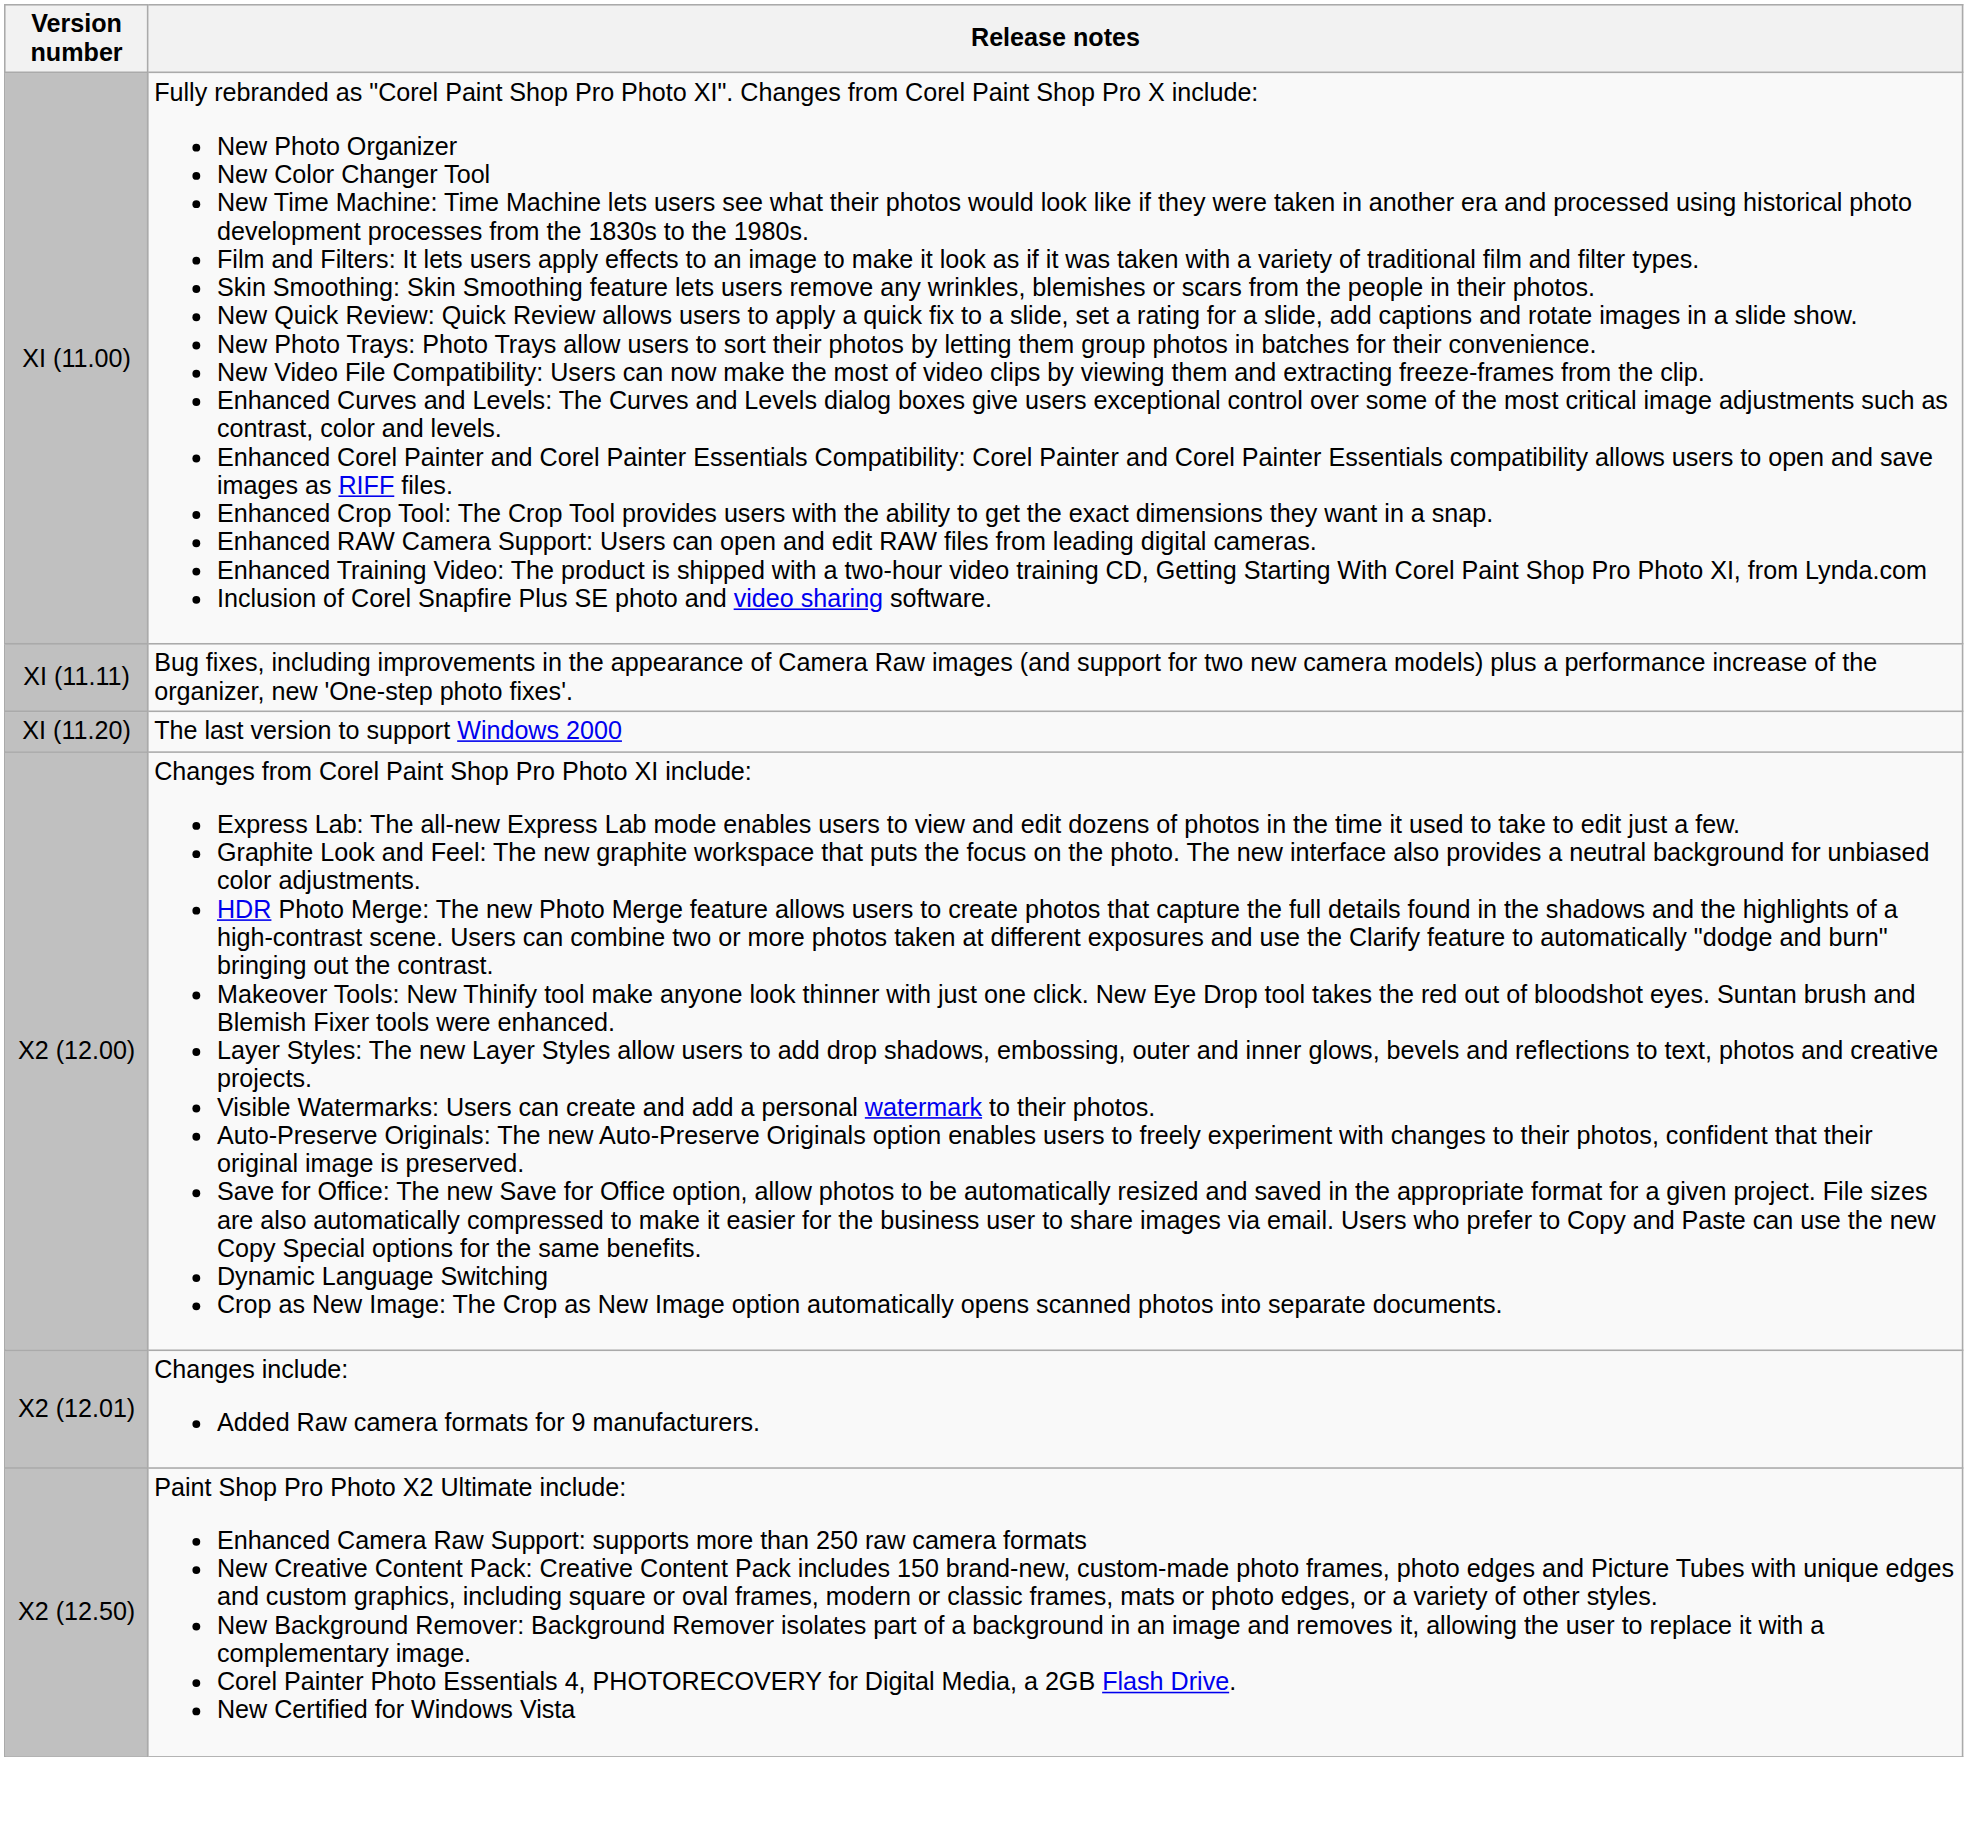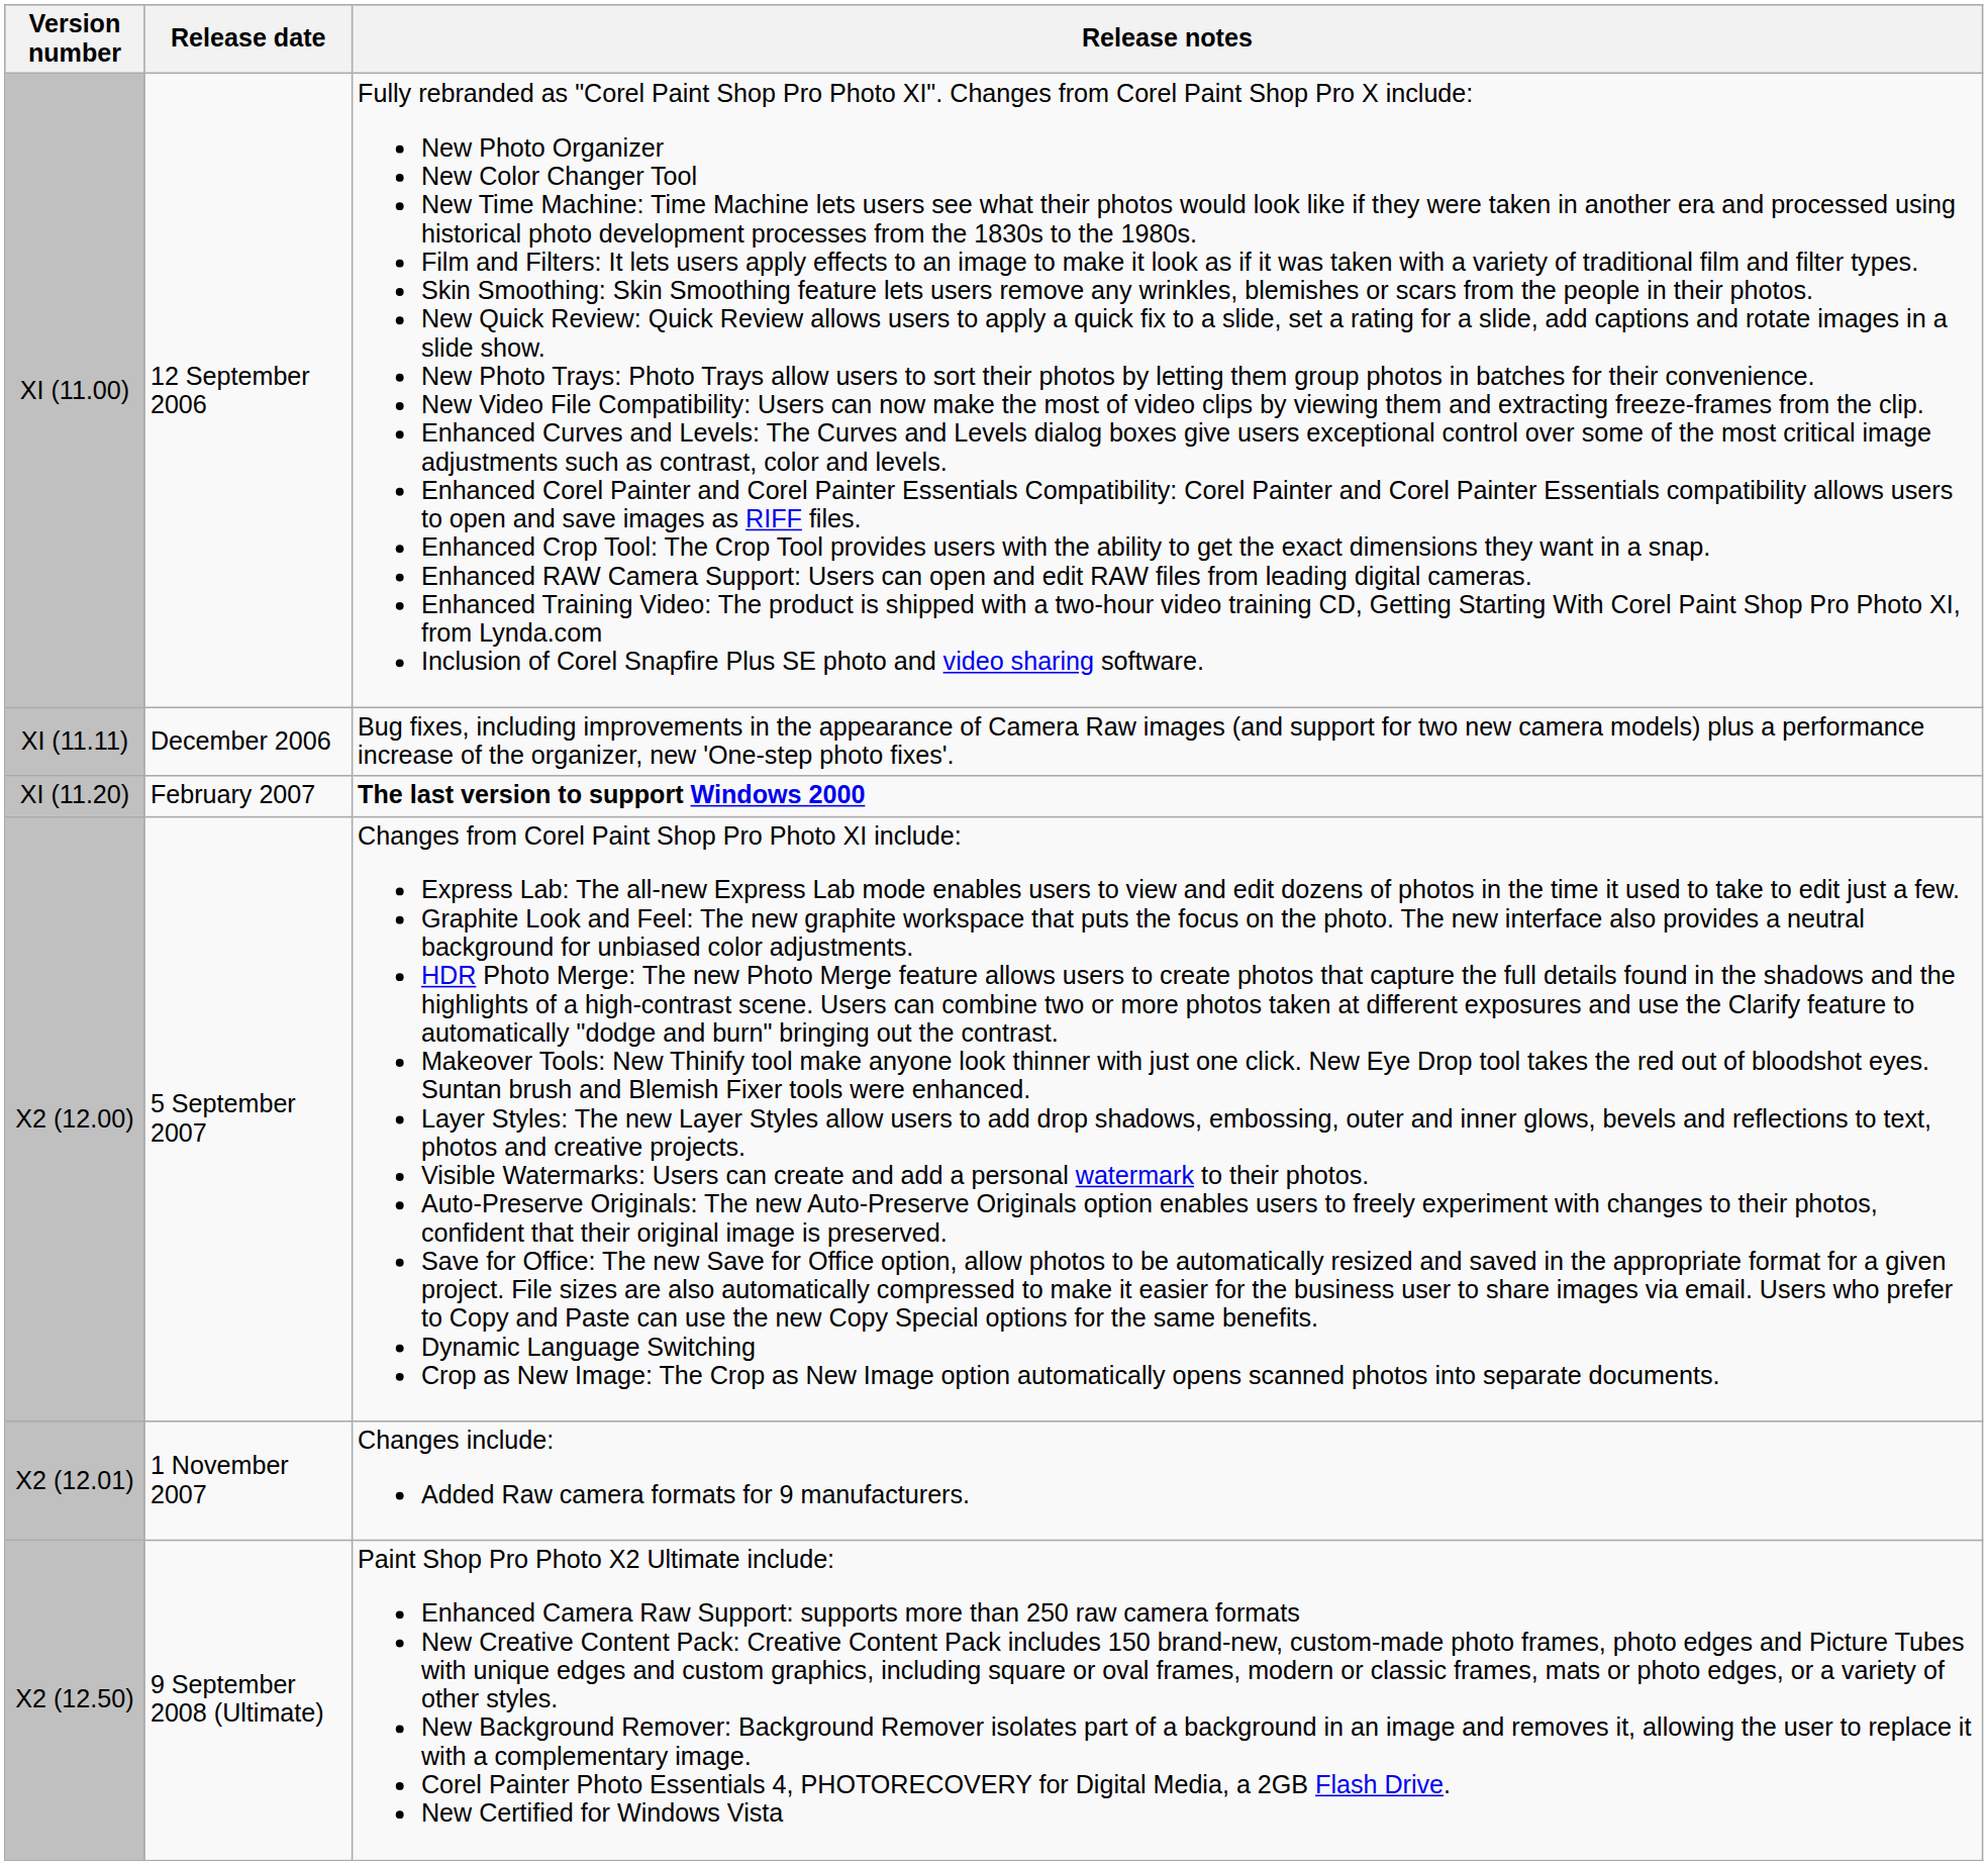 <table class="wikitable sortable">
 <tr>
 <th>Version number</th>
+<th class="unsortable">Release date</th>
 <th>Release notes</th>
 </tr>
 <tr>
 <td style="text-align:center; background:#c0c0c0">XI (11.00)</td>
+<td>12 September 2006</td>
 <td>Fully rebranded as "Corel Paint Shop Pro Photo XI". Changes from Corel Paint Shop Pro X include:<br><ul><li>New Photo Organizer</li><li>New Color Changer Tool</li><li>New Time Machine: Time Machine lets users see what their photos would look like if they were taken in another era and processed using historical photo development processes from the 1830s to the 1980s.</li><li>Film and Filters: It lets users apply effects to an image to make it look as if it was taken with a variety of traditional film and filter types.</li><li>Skin Smoothing: Skin Smoothing feature lets users remove any wrinkles, blemishes or scars from the people in their photos.</li><li>New Quick Review: Quick Review allows users to apply a quick fix to a slide, set a rating for a slide, add captions and rotate images in a slide show.</li><li>New Photo Trays: Photo Trays allow users to sort their photos by letting them group photos in batches for their convenience.</li><li>New Video File Compatibility: Users can now make the most of video clips by viewing them and extracting freeze-frames from the clip.</li><li>Enhanced Curves and Levels: The Curves and Levels dialog boxes give users exceptional control over some of the most critical image adjustments such as contrast, color and levels.</li><li>Enhanced Corel Painter and Corel Painter Essentials Compatibility: Corel Painter and Corel Painter Essentials compatibility allows users to open and save images as <a href='#'>RIFF</a> files.</li><li>Enhanced Crop Tool: The Crop Tool provides users with the ability to get the exact dimensions they want in a snap.</li><li>Enhanced RAW Camera Support: Users can open and edit RAW files from leading digital cameras.</li><li>Enhanced Training Video: The product is shipped with a two-hour video training CD, Getting Starting With Corel Paint Shop Pro Photo XI, from Lynda.com</li><li>Inclusion of Corel Snapfire Plus SE photo and <a href='#'>video sharing</a> software.</li></ul></td>
 </tr>
 <tr>
 <td style="text-align:center; background:#c0c0c0">XI (11.11)</td>
+<td>December 2006</td>
 <td>Bug fixes, including improvements in the appearance of Camera Raw images (and support for two new camera models) plus a performance increase of the organizer, new 'One-step photo fixes'.</td>
 </tr>
 <tr>
 <td style="text-align:center; background:#c0c0c0">XI (11.20)</td>
-<td>The last version to support <a href='#'>Windows 2000</a></td>
+<td>February 2007</td>
+<td><strong>The last version to support <a href='#'>Windows 2000</a></strong></td>
 </tr>
 <tr>
 <td style="text-align:center; background:#c0c0c0">X2 (12.00)</td>
+<td>5 September 2007</td>
 <td>Changes from Corel Paint Shop Pro Photo XI include:<br><ul><li>Express Lab: The all-new Express Lab mode enables users to view and edit dozens of photos in the time it used to take to edit just a few.</li><li>Graphite Look and Feel: The new graphite workspace that puts the focus on the photo. The new interface also provides a neutral background for unbiased color adjustments.</li><li><a href='#'>HDR</a> Photo Merge: The new Photo Merge feature allows users to create photos that capture the full details found in the shadows and the highlights of a high-contrast scene. Users can combine two or more photos taken at different exposures and use the Clarify feature to automatically "dodge and burn" bringing out the contrast.</li><li>Makeover Tools: New Thinify tool make anyone look thinner with just one click. New Eye Drop tool takes the red out of bloodshot eyes. Suntan brush and Blemish Fixer tools were enhanced.</li><li>Layer Styles: The new Layer Styles allow users to add drop shadows, embossing, outer and inner glows, bevels and reflections to text, photos and creative projects.</li><li>Visible Watermarks: Users can create and add a personal <a href='#'>watermark</a> to their photos.</li><li>Auto-Preserve Originals: The new Auto-Preserve Originals option enables users to freely experiment with changes to their photos, confident that their original image is preserved.</li><li>Save for Office: The new Save for Office option, allow photos to be automatically resized and saved in the appropriate format for a given project. File sizes are also automatically compressed to make it easier for the business user to share images via email. Users who prefer to Copy and Paste can use the new Copy Special options for the same benefits.</li><li>Dynamic Language Switching</li><li>Crop as New Image: The Crop as New Image option automatically opens scanned photos into separate documents.</li></ul></td>
 </tr>
 <tr>
 <td style="text-align:center; background:#c0c0c0">X2 (12.01)</td>
+<td>1 November 2007</td>
 <td>Changes include:<br><ul><li>Added Raw camera formats for 9 manufacturers.</li></ul></td>
 </tr>
 <tr>
 <td style="text-align:center; background:#c0c0c0">X2 (12.50)</td>
+<td>9 September 2008 (Ultimate)</td>
 <td>Paint Shop Pro Photo X2 Ultimate include:<br><ul><li>Enhanced Camera Raw Support: supports more than 250 raw camera formats</li><li>New Creative Content Pack: Creative Content Pack includes 150 brand-new, custom-made photo frames, photo edges and Picture Tubes with unique edges and custom graphics, including square or oval frames, modern or classic frames, mats or photo edges, or a variety of other styles.</li><li>New Background Remover: Background Remover isolates part of a background in an image and removes it, allowing the user to replace it with a complementary image.</li><li>Corel Painter Photo Essentials 4, PHOTORECOVERY for Digital Media, a 2GB <a href='#'>Flash Drive</a>.</li><li>New Certified for Windows Vista</li></ul></td>
 </tr>
 </table>
